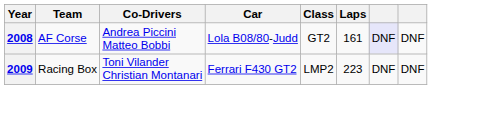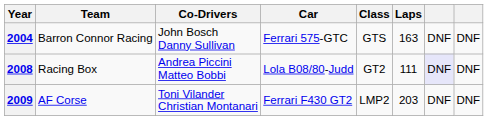 <table class="wikitable" style="text-align:center; font-size:90%">
 <tr>
 <th>Year</th>
 <th>Team</th>
 <th>Co-Drivers</th>
 <th>Car</th>
 <th>Class</th>
 <th>Laps</th>
 <th></th>
 <th></th>
 </tr>
 <tr>
+<th><a href='#'>2004</a></th>
+<td align="left"> Barron Connor Racing</td>
+<td align="left"> John Bosch<br> <a href='#'>Danny Sullivan</a></td>
+<td align="left"><a href='#'>Ferrari 575</a>-GTC</td>
+<td>GTS</td>
+<td>163</td>
+<td>DNF</td>
+<td>DNF</td>
+</tr>
+<tr>
 <th><a href='#'>2008</a></th>
-<td align="left"> <a href='#'>AF Corse</a></td>
+<td align="left"> Racing Box</td>
 <td align="left"> <a href='#'>Andrea Piccini</a><br> <a href='#'>Matteo Bobbi</a></td>
 <td align="left"><a href='#'>Lola B08/80</a>-<a href='#'>Judd</a></td>
 <td>GT2</td>
-<td>161</td>
+<td>111</td>
 <td style="background: lavender;">DNF</td>
 <td>DNF</td>
 </tr>
 <tr>
 <th><a href='#'>2009</a></th>
-<td align="left"> Racing Box</td>
+<td align="left"> <a href='#'>AF Corse</a></td>
 <td align="left"> <a href='#'>Toni Vilander</a><br> <a href='#'>Christian Montanari</a></td>
 <td align="left"><a href='#'>Ferrari F430 GT2</a></td>
 <td>LMP2</td>
-<td>223</td>
+<td>203</td>
 <td>DNF</td>
 <td>DNF</td>
 </tr>
 </table>
